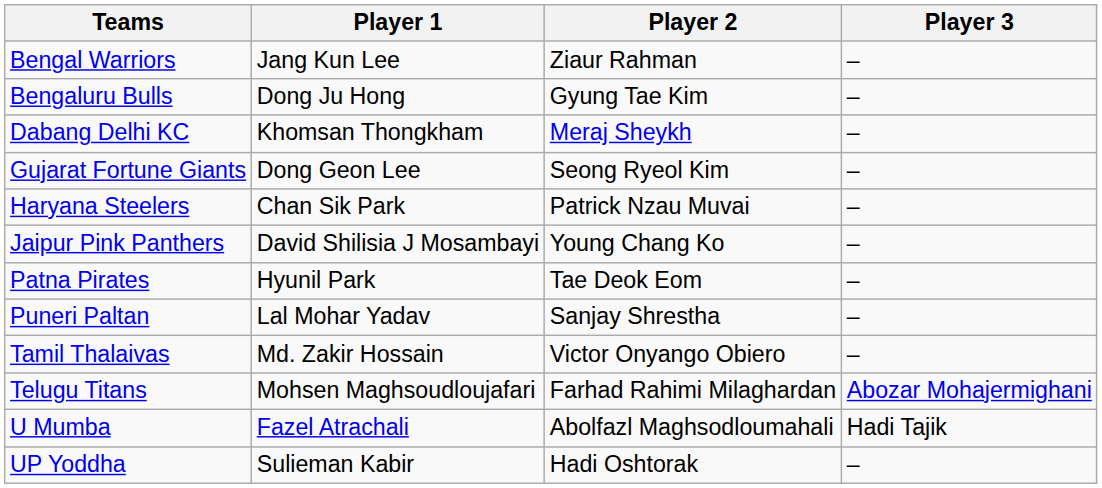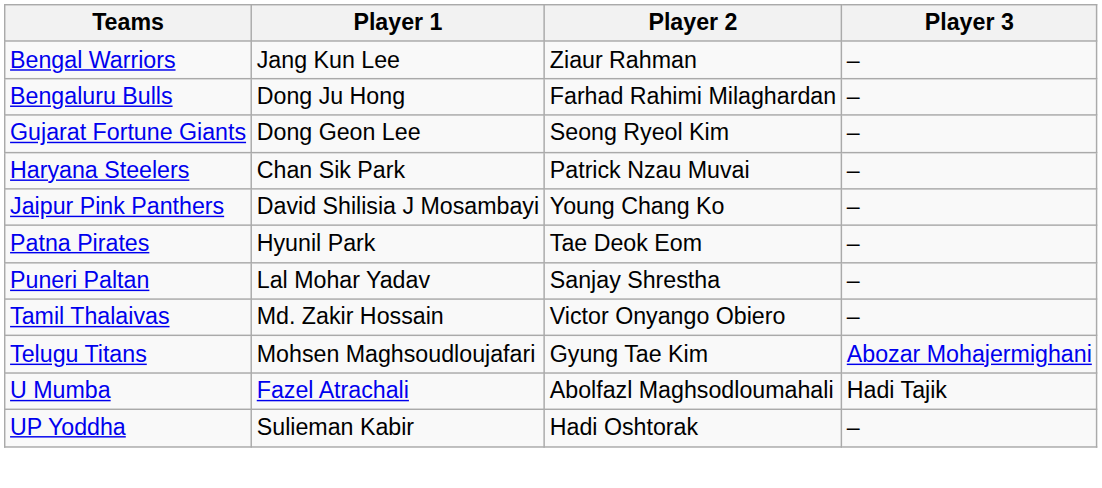 <table class="wikitable sortable" style="text-align: left;">
 <tr>
 <th>Teams</th>
 <th>Player 1</th>
 <th>Player 2</th>
 <th>Player 3</th>
 </tr>
 <tr>
 <td><a href='#'>Bengal Warriors</a></td>
 <td> Jang Kun Lee</td>
 <td> Ziaur Rahman</td>
 <td>–</td>
 </tr>
 <tr>
 <td><a href='#'>Bengaluru Bulls</a></td>
 <td> Dong Ju Hong</td>
-<td> Gyung Tae Kim</td>
-<td>–</td>
-</tr>
-<tr>
-<td><a href='#'>Dabang Delhi KC</a></td>
-<td> Khomsan Thongkham</td>
-<td> <a href='#'>Meraj Sheykh</a></td>
+<td> Farhad Rahimi Milaghardan</td>
 <td>–</td>
 </tr>
 <tr>
 <td><a href='#'>Gujarat Fortune Giants</a></td>
 <td> Dong Geon Lee</td>
 <td> Seong Ryeol Kim</td>
 <td>–</td>
 </tr>
 <tr>
 <td><a href='#'>Haryana Steelers</a></td>
 <td> Chan Sik Park</td>
 <td> Patrick Nzau Muvai</td>
 <td>–</td>
 </tr>
 <tr>
 <td><a href='#'>Jaipur Pink Panthers</a></td>
 <td> David Shilisia J Mosambayi</td>
 <td> Young Chang Ko</td>
 <td>–</td>
 </tr>
 <tr>
 <td><a href='#'>Patna Pirates</a></td>
 <td> Hyunil Park</td>
 <td> Tae Deok Eom</td>
 <td>–</td>
 </tr>
 <tr>
 <td><a href='#'>Puneri Paltan</a></td>
 <td> Lal Mohar Yadav</td>
 <td> Sanjay Shrestha</td>
 <td>–</td>
 </tr>
 <tr>
 <td><a href='#'>Tamil Thalaivas</a></td>
 <td> Md. Zakir Hossain</td>
 <td> Victor Onyango Obiero</td>
 <td>–</td>
 </tr>
 <tr>
 <td><a href='#'>Telugu Titans</a></td>
 <td> Mohsen Maghsoudloujafari</td>
-<td> Farhad Rahimi Milaghardan</td>
+<td> Gyung Tae Kim</td>
 <td> <a href='#'>Abozar Mohajermighani</a></td>
 </tr>
 <tr>
 <td><a href='#'>U Mumba</a></td>
 <td> <a href='#'>Fazel Atrachali</a></td>
 <td> Abolfazl Maghsodloumahali</td>
 <td> Hadi Tajik</td>
 </tr>
 <tr>
 <td><a href='#'>UP Yoddha</a></td>
 <td> Sulieman Kabir</td>
 <td> Hadi Oshtorak</td>
 <td>–</td>
 </tr>
 </table>
